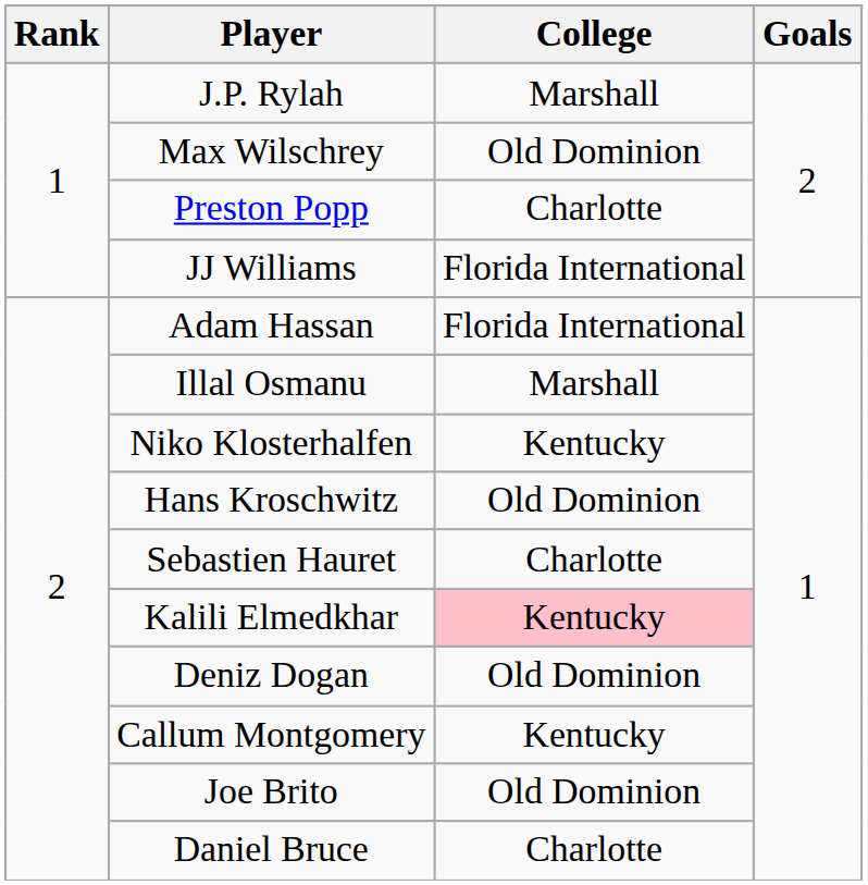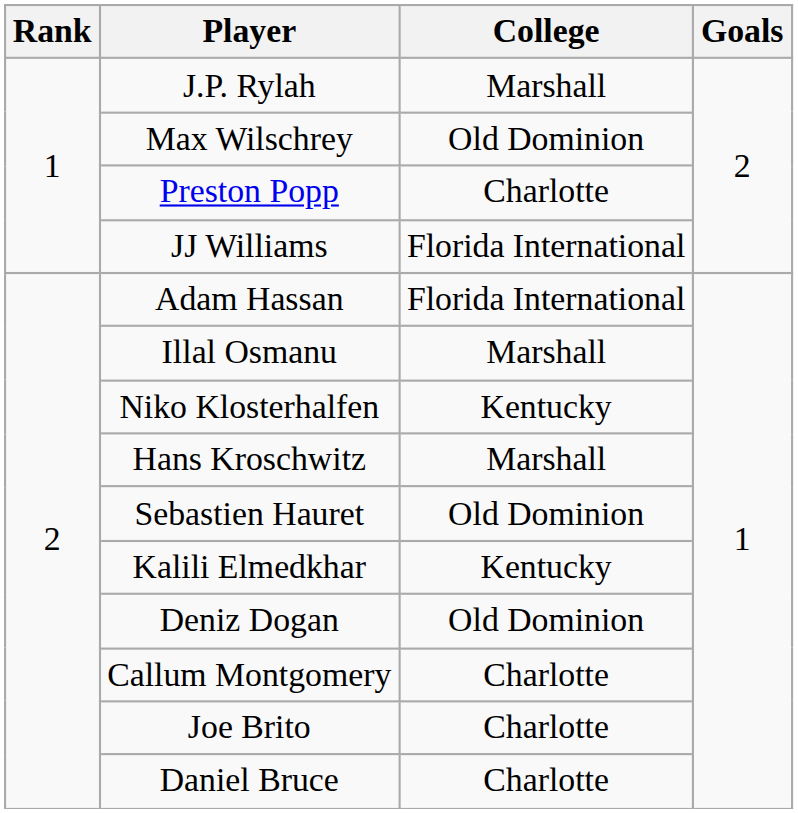 <table class="wikitable" style="text-align:center">
 <tr>
 <th>Rank</th>
 <th>Player</th>
 <th>College</th>
 <th>Goals</th>
 </tr>
 <tr>
 <td rowspan=4>1</td>
 <td>J.P. Rylah</td>
 <td>Marshall</td>
 <td rowspan=4>2</td>
 </tr>
 <tr>
 <td>Max Wilschrey</td>
 <td>Old Dominion</td>
 </tr>
 <tr>
 <td><a href='#'>Preston Popp</a></td>
 <td>Charlotte</td>
 </tr>
 <tr>
 <td>JJ Williams</td>
 <td>Florida International</td>
 </tr>
 <tr>
 <td rowspan=10>2</td>
 <td>Adam Hassan</td>
 <td>Florida International</td>
 <td rowspan=10>1</td>
 </tr>
 <tr>
 <td>Illal Osmanu</td>
 <td>Marshall</td>
 </tr>
 <tr>
 <td>Niko Klosterhalfen</td>
 <td>Kentucky</td>
 </tr>
 <tr>
 <td>Hans Kroschwitz</td>
+<td>Marshall</td>
+</tr>
+<tr>
+<td>Sebastien Hauret</td>
 <td>Old Dominion</td>
 </tr>
 <tr>
-<td>Sebastien Hauret</td>
-<td>Charlotte</td>
-</tr>
-<tr>
 <td>Kalili Elmedkhar</td>
-<td style="background: pink;">Kentucky</td>
+<td>Kentucky</td>
 </tr>
 <tr>
 <td>Deniz Dogan</td>
 <td>Old Dominion</td>
 </tr>
 <tr>
 <td>Callum Montgomery</td>
-<td>Kentucky</td>
+<td>Charlotte</td>
 </tr>
 <tr>
 <td>Joe Brito</td>
-<td>Old Dominion</td>
+<td>Charlotte</td>
 </tr>
 <tr>
 <td>Daniel Bruce</td>
 <td>Charlotte</td>
 </tr>
 </table>
